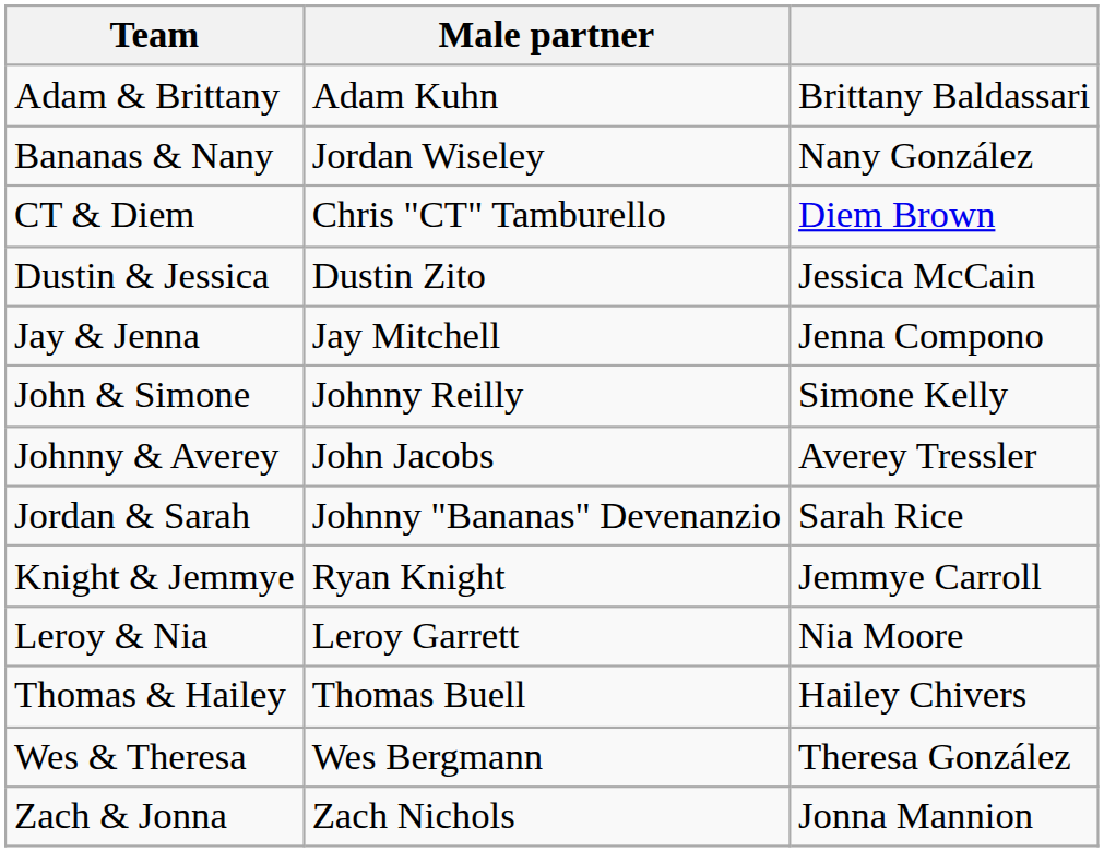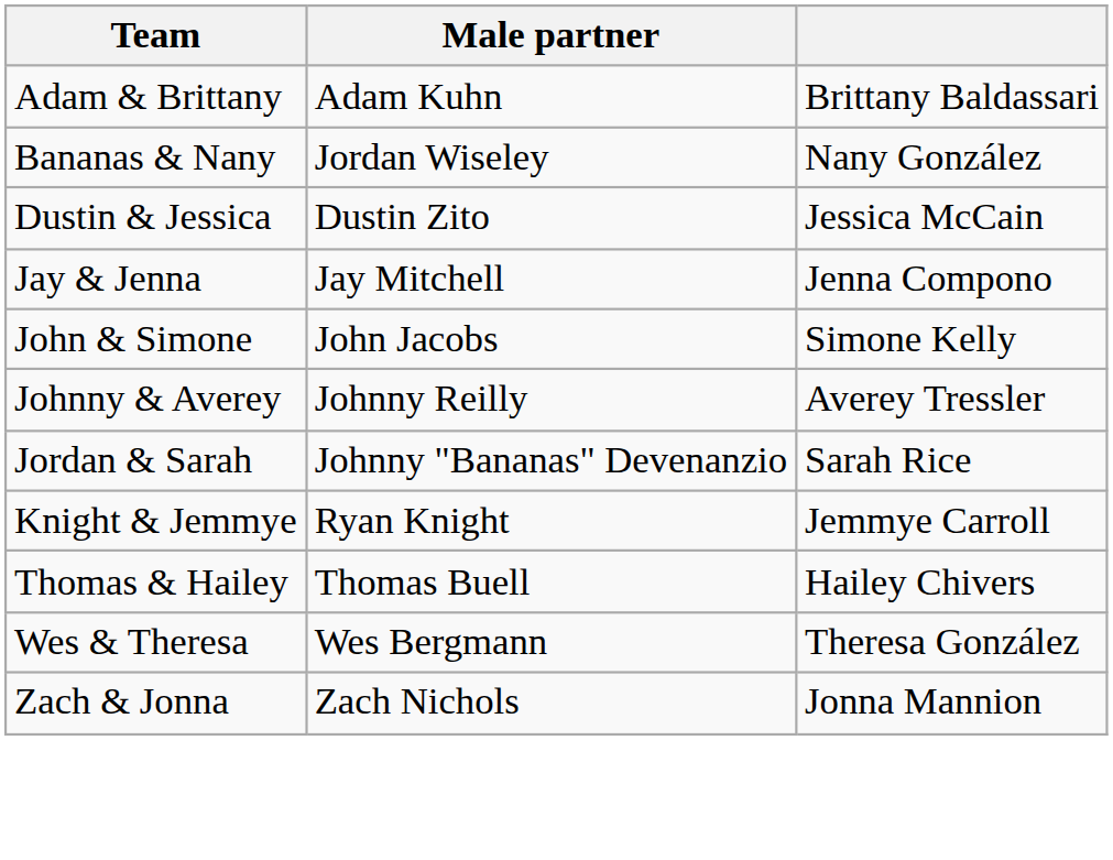 <table class="wikitable sortable">
 <tr>
 <th>Team</th>
 <th>Male partner</th>
 <th></th>
 </tr>
 <tr>
 <td> Adam & Brittany</td>
 <td>Adam Kuhn</td>
 <td nowrap>Brittany Baldassari</td>
 </tr>
 <tr>
 <td nowrap> Bananas & Nany</td>
 <td>Jordan Wiseley</td>
 <td>Nany González</td>
 </tr>
 <tr>
-<td> CT & Diem</td>
-<td>Chris "CT" Tamburello</td>
-<td><a href='#'>Diem Brown</a></td>
-</tr>
-<tr>
 <td nowrap> Dustin & Jessica</td>
 <td>Dustin Zito</td>
 <td>Jessica McCain</td>
 </tr>
 <tr>
 <td> Jay & Jenna</td>
 <td>Jay Mitchell</td>
 <td>Jenna Compono</td>
 </tr>
 <tr>
 <td> John & Simone</td>
-<td>Johnny Reilly</td>
+<td>John Jacobs</td>
 <td>Simone Kelly</td>
 </tr>
 <tr>
 <td nowrap> Johnny & Averey</td>
-<td>John Jacobs</td>
+<td>Johnny Reilly</td>
 <td>Averey Tressler</td>
 </tr>
 <tr>
 <td> Jordan & Sarah</td>
 <td nowrap>Johnny "Bananas" Devenanzio</td>
 <td>Sarah Rice</td>
 </tr>
 <tr>
 <td nowrap> Knight & Jemmye</td>
 <td>Ryan Knight</td>
 <td>Jemmye Carroll</td>
-</tr>
-<tr>
-<td> Leroy & Nia</td>
-<td>Leroy Garrett</td>
-<td>Nia Moore</td>
 </tr>
 <tr>
 <td nowrap> Thomas & Hailey</td>
 <td>Thomas Buell</td>
 <td>Hailey Chivers</td>
 </tr>
 <tr>
 <td> Wes & Theresa</td>
 <td>Wes Bergmann</td>
 <td>Theresa González</td>
 </tr>
 <tr>
 <td> Zach & Jonna</td>
 <td>Zach Nichols</td>
 <td>Jonna Mannion</td>
 </tr>
 </table>
